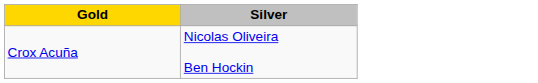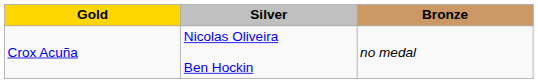 <table class="wikitable" style="text-align:left">
 <tr align="center">
 <td width=200 bgcolor=gold><strong>Gold</strong></td>
 <td width=200 bgcolor=silver><strong>Silver</strong></td>
+<td width=200 bgcolor=CC9966><strong>Bronze</strong></td>
 </tr>
 <tr>
 <td><a href='#'>Crox Acuña</a><br><em></em></td>
 <td><a href='#'>Nicolas Oliveira</a><br><em></em><br><a href='#'>Ben Hockin</a><br><em></em></td>
+<td><em>no medal</em></td>
 </tr>
 </table>
